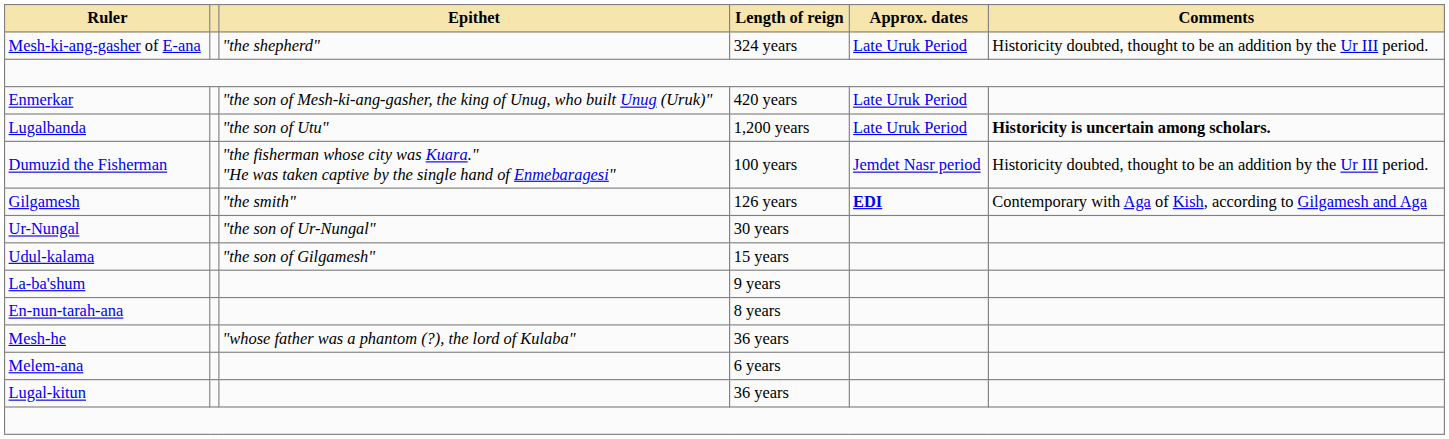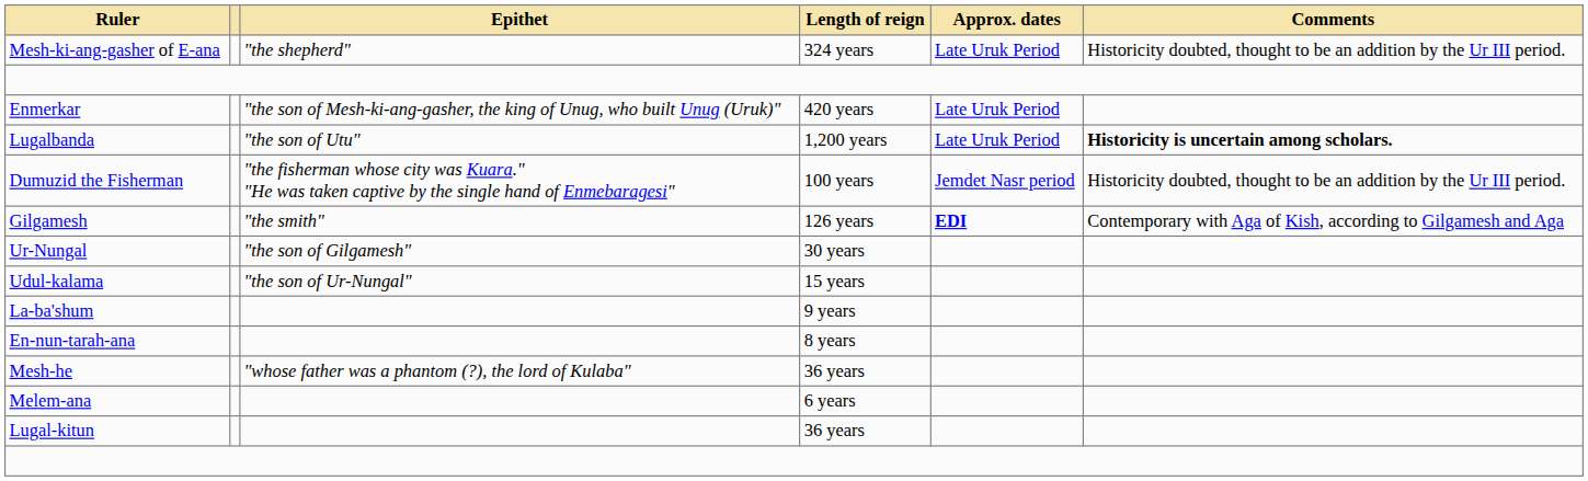 <table class="nowraplinks" cellspacing="0" cellpadding="3" width="600px" rules="all" style="background:#fbfbfb; border-style: solid; border-width: 1px; font-size:90%; empty-cells:show; border-collapse:collapse; width:100%;">
 <tr bgcolor="#F6E6AE">
 <th>Ruler</th>
 <th></th>
 <th>Epithet</th>
 <th>Length of reign</th>
 <th>Approx. dates</th>
 <th>Comments</th>
 </tr>
 <tr>
 <td><a href='#'>Mesh-ki-ang-gasher</a> of <a href='#'>E-ana</a></td>
 <td></td>
 <td><em>"the shepherd"</em></td>
 <td>324 years</td>
 <td><a href='#'>Late Uruk Period</a></td>
 <td>Historicity doubted, thought to be an addition by the <a href='#'>Ur III</a> period.</td>
 </tr>
 <tr>
 <td colspan="6"><br></td>
 </tr>
 <tr>
 <td><a href='#'>Enmerkar</a></td>
 <td></td>
 <td><em>"the son of Mesh-ki-ang-gasher, the king of Unug, who built <a href='#'>Unug</a> (Uruk)"</em></td>
 <td>420 years</td>
 <td><a href='#'>Late Uruk Period</a></td>
 <td></td>
 </tr>
 <tr>
 <td><a href='#'>Lugalbanda</a></td>
 <td></td>
 <td><em>"the son of Utu"</em></td>
 <td>1,200 years</td>
 <td><a href='#'>Late Uruk Period</a></td>
 <td><strong>Historicity is uncertain among scholars.</strong></td>
 </tr>
 <tr>
 <td><a href='#'>Dumuzid the Fisherman</a></td>
 <td></td>
 <td><em>"the fisherman whose city was <a href='#'>Kuara</a>."</em><br><em>"He was taken captive by the single hand of <a href='#'>Enmebaragesi</a>"</em></td>
 <td>100 years</td>
 <td><a href='#'>Jemdet Nasr period</a></td>
 <td>Historicity doubted, thought to be an addition by the <a href='#'>Ur III</a> period.</td>
 </tr>
 <tr>
 <td><a href='#'>Gilgamesh</a></td>
 <td></td>
 <td><em>"the smith"</em></td>
 <td>126 years</td>
 <td><strong><a href='#'>EDI</a></strong></td>
 <td>Contemporary with <a href='#'>Aga</a> of <a href='#'>Kish</a>, according to <a href='#'>Gilgamesh and Aga</a></td>
 </tr>
 <tr>
 <td><a href='#'>Ur-Nungal</a></td>
 <td></td>
-<td><em>"the son of Ur-Nungal"</em></td>
+<td><em>"the son of Gilgamesh"</em></td>
 <td>30 years</td>
 <td></td>
 <td></td>
 </tr>
 <tr>
 <td><a href='#'>Udul-kalama</a></td>
 <td></td>
-<td><em>"the son of Gilgamesh"</em></td>
+<td><em>"the son of Ur-Nungal"</em></td>
 <td>15 years</td>
 <td></td>
 <td></td>
 </tr>
 <tr>
 <td><a href='#'>La-ba'shum</a></td>
 <td></td>
 <td></td>
 <td>9 years</td>
 <td></td>
 <td></td>
 </tr>
 <tr>
 <td><a href='#'>En-nun-tarah-ana</a></td>
 <td></td>
 <td></td>
 <td>8 years</td>
 <td></td>
 <td></td>
 </tr>
 <tr>
 <td><a href='#'>Mesh-he</a></td>
 <td></td>
 <td><em>"whose father was a phantom (?), the lord of Kulaba"</em></td>
 <td>36 years</td>
 <td></td>
 <td></td>
 </tr>
 <tr>
 <td><a href='#'>Melem-ana</a></td>
 <td></td>
 <td></td>
 <td>6 years</td>
 <td></td>
 <td></td>
 </tr>
 <tr>
 <td><a href='#'>Lugal-kitun</a></td>
 <td></td>
 <td></td>
 <td>36 years</td>
 <td></td>
 <td></td>
 </tr>
 <tr>
 <td colspan="6"><br></td>
 </tr>
 </table>
